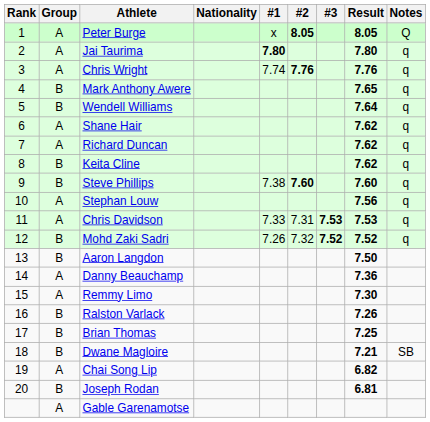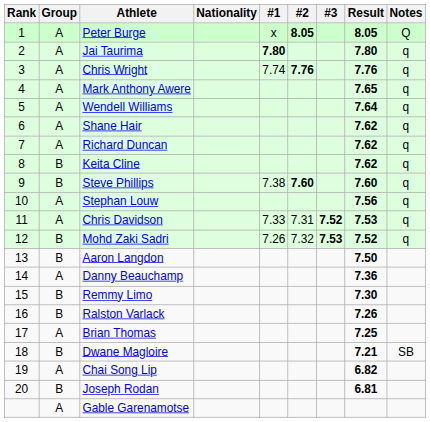 <table class="wikitable sortable" style="text-align:center">
 <tr>
 <th>Rank</th>
 <th>Group</th>
 <th>Athlete</th>
 <th>Nationality</th>
 <th>#1</th>
 <th>#2</th>
 <th>#3</th>
 <th>Result</th>
 <th>Notes</th>
 </tr>
 <tr bgcolor=ccffcc>
 <td>1</td>
 <td>A</td>
 <td align="left"><a href='#'>Peter Burge</a></td>
 <td align=left></td>
 <td>x</td>
 <td><strong>8.05</strong></td>
 <td></td>
 <td><strong>8.05</strong></td>
 <td>Q</td>
 </tr>
 <tr bgcolor=ddffdd>
 <td>2</td>
 <td>A</td>
 <td align="left"><a href='#'>Jai Taurima</a></td>
 <td align=left></td>
 <td><strong>7.80</strong></td>
 <td></td>
 <td></td>
 <td><strong>7.80</strong></td>
 <td>q</td>
 </tr>
 <tr bgcolor=ddffdd>
 <td>3</td>
 <td>A</td>
 <td align="left"><a href='#'>Chris Wright</a></td>
 <td align=left></td>
 <td>7.74</td>
 <td><strong>7.76</strong></td>
 <td></td>
 <td><strong>7.76</strong></td>
 <td>q</td>
 </tr>
 <tr bgcolor=ddffdd>
 <td>4</td>
-<td>B</td>
+<td>A</td>
 <td align="left"><a href='#'>Mark Anthony Awere</a></td>
 <td align=left></td>
 <td></td>
 <td></td>
 <td></td>
 <td><strong>7.65</strong></td>
 <td>q</td>
 </tr>
 <tr bgcolor=ddffdd>
 <td>5</td>
-<td>B</td>
+<td>A</td>
 <td align="left"><a href='#'>Wendell Williams</a></td>
 <td align=left></td>
 <td></td>
 <td></td>
 <td></td>
 <td><strong>7.64</strong></td>
 <td>q</td>
 </tr>
 <tr bgcolor=ddffdd>
 <td>6</td>
 <td>A</td>
 <td align="left"><a href='#'>Shane Hair</a></td>
 <td align=left></td>
 <td></td>
 <td></td>
 <td></td>
 <td><strong>7.62</strong></td>
 <td>q</td>
 </tr>
 <tr bgcolor=ddffdd>
 <td>7</td>
 <td>A</td>
 <td align="left"><a href='#'>Richard Duncan</a></td>
 <td align=left></td>
 <td></td>
 <td></td>
 <td></td>
 <td><strong>7.62</strong></td>
 <td>q</td>
 </tr>
 <tr bgcolor=ddffdd>
 <td>8</td>
 <td>B</td>
 <td align="left"><a href='#'>Keita Cline</a></td>
 <td align=left></td>
 <td></td>
 <td></td>
 <td></td>
 <td><strong>7.62</strong></td>
 <td>q</td>
 </tr>
 <tr bgcolor=ddffdd>
 <td>9</td>
 <td>B</td>
 <td align="left"><a href='#'>Steve Phillips</a></td>
 <td align=left></td>
 <td>7.38</td>
 <td><strong>7.60</strong></td>
 <td></td>
 <td><strong>7.60</strong></td>
 <td>q</td>
 </tr>
 <tr bgcolor=ddffdd>
 <td>10</td>
 <td>A</td>
 <td align="left"><a href='#'>Stephan Louw</a></td>
 <td align=left></td>
 <td></td>
 <td></td>
 <td></td>
 <td><strong>7.56</strong></td>
 <td>q</td>
 </tr>
 <tr bgcolor=ddffdd>
 <td>11</td>
 <td>A</td>
 <td align="left"><a href='#'>Chris Davidson</a></td>
 <td align=left></td>
 <td>7.33</td>
 <td>7.31</td>
-<td><strong>7.53</strong></td>
+<td><strong>7.52</strong></td>
 <td><strong>7.53</strong></td>
 <td>q</td>
 </tr>
 <tr bgcolor=ddffdd>
 <td>12</td>
 <td>B</td>
 <td align="left"><a href='#'>Mohd Zaki Sadri</a></td>
 <td align=left></td>
 <td>7.26</td>
 <td>7.32</td>
-<td><strong>7.52</strong></td>
+<td><strong>7.53</strong></td>
 <td><strong>7.52</strong></td>
 <td>q</td>
 </tr>
 <tr>
 <td>13</td>
 <td>B</td>
 <td align="left"><a href='#'>Aaron Langdon</a></td>
 <td align=left></td>
 <td></td>
 <td></td>
 <td></td>
 <td><strong>7.50</strong></td>
 <td></td>
 </tr>
 <tr>
 <td>14</td>
 <td>A</td>
 <td align="left"><a href='#'>Danny Beauchamp</a></td>
 <td align=left></td>
 <td></td>
 <td></td>
 <td></td>
 <td><strong>7.36</strong></td>
 <td></td>
 </tr>
 <tr>
 <td>15</td>
-<td>A</td>
+<td>B</td>
 <td align="left"><a href='#'>Remmy Limo</a></td>
 <td align=left></td>
 <td></td>
 <td></td>
 <td></td>
 <td><strong>7.30</strong></td>
 <td></td>
 </tr>
 <tr>
 <td>16</td>
 <td>B</td>
 <td align="left"><a href='#'>Ralston Varlack</a></td>
 <td align=left></td>
 <td></td>
 <td></td>
 <td></td>
 <td><strong>7.26</strong></td>
 <td></td>
 </tr>
 <tr>
 <td>17</td>
-<td>B</td>
+<td>A</td>
 <td align="left"><a href='#'>Brian Thomas</a></td>
 <td align=left></td>
 <td></td>
 <td></td>
 <td></td>
 <td><strong>7.25</strong></td>
 <td></td>
 </tr>
 <tr>
 <td>18</td>
 <td>B</td>
 <td align="left"><a href='#'>Dwane Magloire</a></td>
 <td align=left></td>
 <td></td>
 <td></td>
 <td></td>
 <td><strong>7.21</strong></td>
 <td>SB</td>
 </tr>
 <tr>
 <td>19</td>
 <td>A</td>
 <td align="left"><a href='#'>Chai Song Lip</a></td>
 <td align=left></td>
 <td></td>
 <td></td>
 <td></td>
 <td><strong>6.82</strong></td>
 <td></td>
 </tr>
 <tr>
 <td>20</td>
 <td>B</td>
 <td align="left"><a href='#'>Joseph Rodan</a></td>
 <td align=left></td>
 <td></td>
 <td></td>
 <td></td>
 <td><strong>6.81</strong></td>
 <td></td>
 </tr>
 <tr>
 <td></td>
 <td>A</td>
 <td align="left"><a href='#'>Gable Garenamotse</a></td>
 <td align=left></td>
 <td></td>
 <td></td>
 <td></td>
 <td><strong></strong></td>
 <td></td>
 </tr>
 </table>
